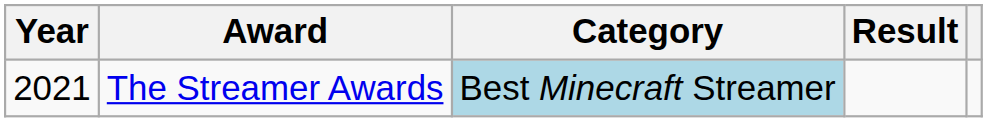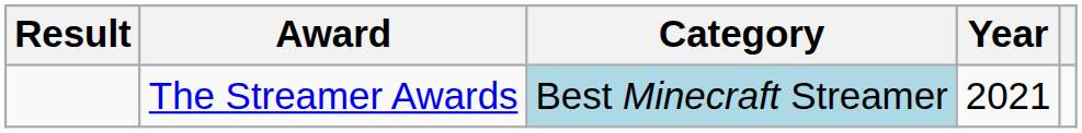 <table class="wikitable sortable plainrowheaders">
 <tr>
-<th>Year</th>
+<th>Result</th>
 <th>Award</th>
 <th>Category</th>
-<th>Result</th>
+<th>Year</th>
 <th class="unsortable"></th>
 </tr>
 <tr>
-<td>2021</td>
+<td></td>
 <td><a href='#'>The Streamer Awards</a></td>
 <td style="background: lightblue;">Best <em>Minecraft</em> Streamer</td>
-<td></td>
+<td>2021</td>
 <td style="text-align: center;"></td>
 </tr>
 </table>
